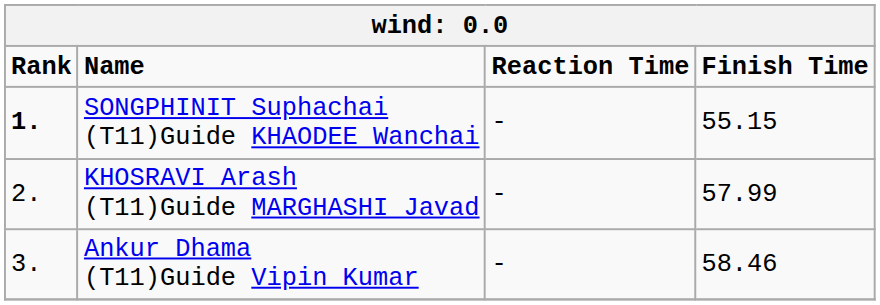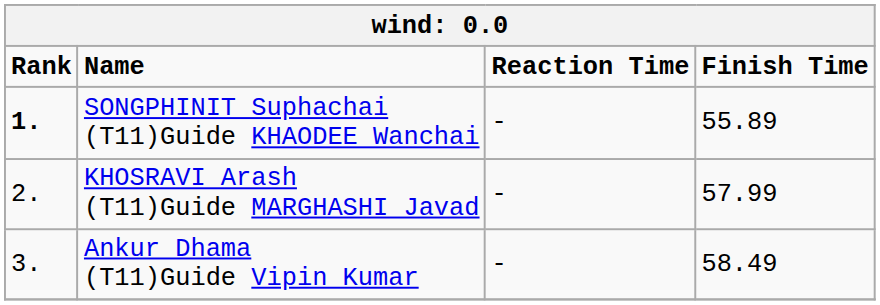 <table class="wikitable">
 <tr>
 <th colspan="4">wind: 0.0</th>
 </tr>
 <tr>
 <td><strong>Rank</strong></td>
 <td><strong>Name</strong></td>
 <td><strong>Reaction Time</strong></td>
 <td><strong>Finish Time</strong></td>
 </tr>
 <tr>
 <td><strong>1.</strong></td>
 <td><a href='#'>SONGPHINIT Suphachai</a><br>(T11)Guide <a href='#'>KHAODEE Wanchai</a><br></td>
 <td>-</td>
-<td>55.15</td>
+<td>55.89</td>
 </tr>
 <tr>
 <td>2.</td>
 <td><a href='#'>KHOSRAVI Arash</a><br>(T11)Guide <a href='#'>MARGHASHI Javad</a><br></td>
 <td>-</td>
 <td>57.99</td>
 </tr>
 <tr>
 <td>3.</td>
 <td><a href='#'>Ankur Dhama</a><br>(T11)Guide <a href='#'>Vipin Kumar</a><br></td>
 <td>-</td>
-<td>58.46</td>
+<td>58.49</td>
 </tr>
 <tr>
 </tr>
 </table>
